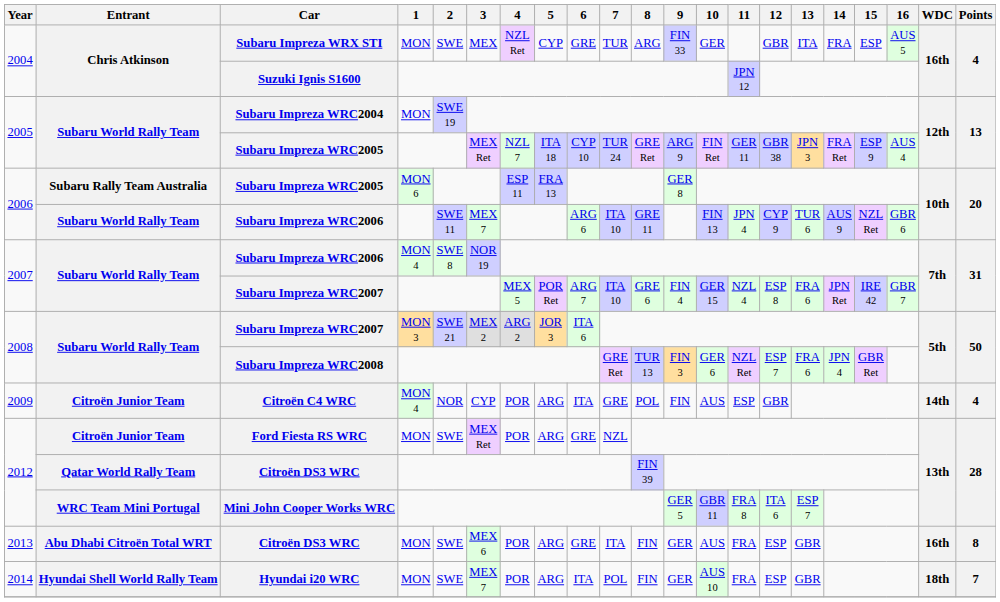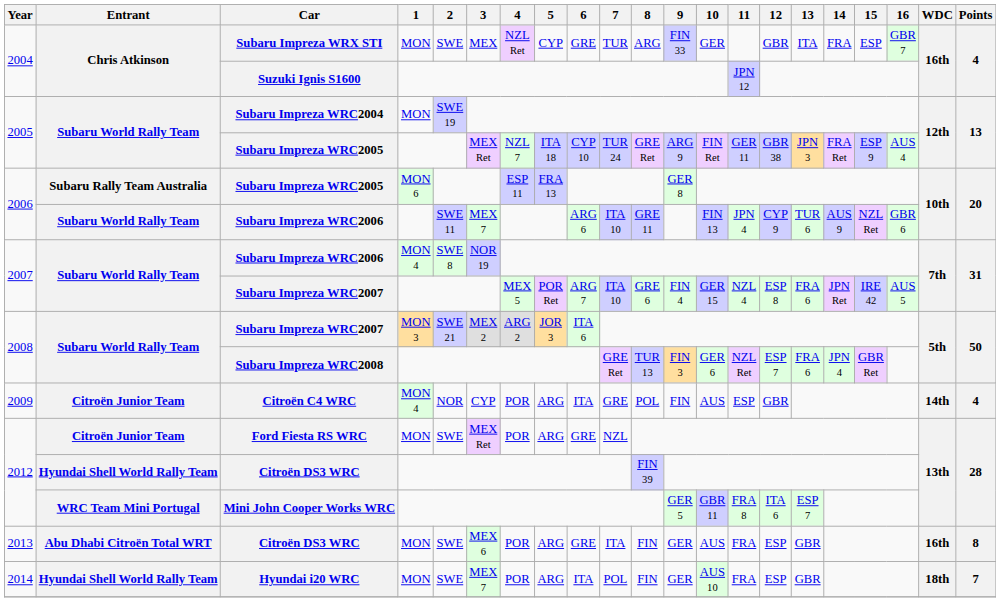 <table class="wikitable" style="text-align:center; font-size:85%">
 <tr>
 <th>Year</th>
 <th>Entrant</th>
 <th>Car</th>
 <th>1</th>
 <th>2</th>
 <th>3</th>
 <th>4</th>
 <th>5</th>
 <th>6</th>
 <th>7</th>
 <th>8</th>
 <th>9</th>
 <th>10</th>
 <th>11</th>
 <th>12</th>
 <th>13</th>
 <th>14</th>
 <th>15</th>
 <th>16</th>
 <th>WDC</th>
 <th>Points</th>
 </tr>
 <tr>
 <td rowspan=2><a href='#'>2004</a></td>
 <th rowspan=2 nowrap>Chris Atkinson</th>
 <th nowrap><a href='#'>Subaru Impreza WRX STI</a></th>
 <td><a href='#'>MON</a></td>
 <td><a href='#'>SWE</a></td>
 <td><a href='#'>MEX</a></td>
 <td style="background:#efcfff;"><a href='#'>NZL</a><br><small>Ret</small></td>
 <td><a href='#'>CYP</a></td>
 <td><a href='#'>GRE</a></td>
 <td><a href='#'>TUR</a></td>
 <td><a href='#'>ARG</a></td>
 <td style="background:#cfcfff;"><a href='#'>FIN</a><br><small>33</small></td>
 <td><a href='#'>GER</a></td>
 <td></td>
 <td><a href='#'>GBR</a></td>
 <td><a href='#'>ITA</a></td>
 <td><a href='#'>FRA</a></td>
 <td><a href='#'>ESP</a></td>
-<td style="background:#dfffdf;"><a href='#'>AUS</a><br><small>5</small></td>
+<td style="background:#dfffdf;"><a href='#'>GBR</a><br><small>7</small></td>
 <th rowspan=2>16th</th>
 <th rowspan=2>4</th>
 </tr>
 <tr>
 <th nowrap><a href='#'>Suzuki Ignis S1600</a></th>
 <td colspan=10></td>
 <td style="background:#cfcfff;"><a href='#'>JPN</a><br><small>12</small></td>
 <td colspan=5></td>
 </tr>
 <tr>
 <td rowspan=2><a href='#'>2005</a></td>
 <th rowspan=2 nowrap><a href='#'>Subaru World Rally Team</a></th>
 <th nowrap><a href='#'>Subaru Impreza WRC</a>2004</th>
 <td><a href='#'>MON</a></td>
 <td style="background:#cfcfff;"><a href='#'>SWE</a><br><small>19</small></td>
 <td colspan=14></td>
 <th rowspan=2>12th</th>
 <th rowspan=2>13</th>
 </tr>
 <tr>
 <th nowrap><a href='#'>Subaru Impreza WRC</a>2005</th>
 <td colspan=2></td>
 <td style="background:#efcfff;"><a href='#'>MEX</a><br><small>Ret</small></td>
 <td style="background:#dfffdf;"><a href='#'>NZL</a><br><small>7</small></td>
 <td style="background:#cfcfff;"><a href='#'>ITA</a><br><small>18</small></td>
 <td style="background:#cfcfff;"><a href='#'>CYP</a><br><small>10</small></td>
 <td style="background:#cfcfff;"><a href='#'>TUR</a><br><small>24</small></td>
 <td style="background:#efcfff;"><a href='#'>GRE</a><br><small>Ret</small></td>
 <td style="background:#cfcfff;"><a href='#'>ARG</a><br><small>9</small></td>
 <td style="background:#efcfff;"><a href='#'>FIN</a><br><small>Ret</small></td>
 <td style="background:#cfcfff;"><a href='#'>GER</a><br><small>11</small></td>
 <td style="background:#cfcfff;"><a href='#'>GBR</a><br><small>38</small></td>
 <td style="background:#ffdf9f;"><a href='#'>JPN</a><br><small>3</small></td>
 <td style="background:#efcfff;"><a href='#'>FRA</a><br><small>Ret</small></td>
 <td style="background:#cfcfff;"><a href='#'>ESP</a><br><small>9</small></td>
 <td style="background:#dfffdf;"><a href='#'>AUS</a><br><small>4</small></td>
 </tr>
 <tr>
 <td rowspan=2><a href='#'>2006</a></td>
 <th nowrap>Subaru Rally Team Australia</th>
 <th nowrap><a href='#'>Subaru Impreza WRC</a>2005</th>
 <td style="background:#dfffdf;"><a href='#'>MON</a><br><small>6</small></td>
 <td colspan=2></td>
 <td style="background:#cfcfff;"><a href='#'>ESP</a><br><small>11</small></td>
 <td style="background:#cfcfff;"><a href='#'>FRA</a><br><small>13</small></td>
 <td colspan=3></td>
 <td style="background:#dfffdf;"><a href='#'>GER</a><br><small>8</small></td>
 <td colspan=7></td>
 <th rowspan=2>10th</th>
 <th rowspan=2>20</th>
 </tr>
 <tr>
 <th nowrap><a href='#'>Subaru World Rally Team</a></th>
 <th nowrap><a href='#'>Subaru Impreza WRC</a>2006</th>
 <td></td>
 <td style="background:#cfcfff;"><a href='#'>SWE</a><br><small>11</small></td>
 <td style="background:#dfffdf;"><a href='#'>MEX</a><br><small>7</small></td>
 <td colspan=2></td>
 <td style="background:#dfffdf;"><a href='#'>ARG</a><br><small>6</small></td>
 <td style="background:#cfcfff;"><a href='#'>ITA</a><br><small>10</small></td>
 <td style="background:#cfcfff;"><a href='#'>GRE</a><br><small>11</small></td>
 <td></td>
 <td style="background:#cfcfff;"><a href='#'>FIN</a><br><small>13</small></td>
 <td style="background:#dfffdf;"><a href='#'>JPN</a><br><small>4</small></td>
 <td style="background:#cfcfff;"><a href='#'>CYP</a><br><small>9</small></td>
 <td style="background:#dfffdf;"><a href='#'>TUR</a><br><small>6</small></td>
 <td style="background:#cfcfff;"><a href='#'>AUS</a><br><small>9</small></td>
 <td style="background:#efcfff;"><a href='#'>NZL</a><br><small>Ret</small></td>
 <td style="background:#dfffdf;"><a href='#'>GBR</a><br><small>6</small></td>
 </tr>
 <tr>
 <td rowspan=2><a href='#'>2007</a></td>
 <th rowspan=2 nowrap><a href='#'>Subaru World Rally Team</a></th>
 <th nowrap><a href='#'>Subaru Impreza WRC</a>2006</th>
 <td style="background:#dfffdf;"><a href='#'>MON</a><br><small>4</small></td>
 <td style="background:#dfffdf;"><a href='#'>SWE</a><br><small>8</small></td>
 <td style="background:#cfcfff;"><a href='#'>NOR</a><br><small>19</small></td>
 <td colspan=13></td>
 <th rowspan=2>7th</th>
 <th rowspan=2>31</th>
 </tr>
 <tr>
 <th nowrap><a href='#'>Subaru Impreza WRC</a>2007</th>
 <td colspan=3></td>
 <td style="background:#dfffdf;"><a href='#'>MEX</a><br><small>5</small></td>
 <td style="background:#efcfff;"><a href='#'>POR</a><br><small>Ret</small></td>
 <td style="background:#dfffdf;"><a href='#'>ARG</a><br><small>7</small></td>
 <td style="background:#cfcfff;"><a href='#'>ITA</a><br><small>10</small></td>
 <td style="background:#dfffdf;"><a href='#'>GRE</a><br><small>6</small></td>
 <td style="background:#dfffdf;"><a href='#'>FIN</a><br><small>4</small></td>
 <td style="background:#cfcfff;"><a href='#'>GER</a><br><small>15</small></td>
 <td style="background:#dfffdf;"><a href='#'>NZL</a><br><small>4</small></td>
 <td style="background:#dfffdf;"><a href='#'>ESP</a><br><small>8</small></td>
 <td style="background:#dfffdf;"><a href='#'>FRA</a><br><small>6</small></td>
 <td style="background:#efcfff;"><a href='#'>JPN</a><br><small>Ret</small></td>
 <td style="background:#cfcfff;"><a href='#'>IRE</a><br><small>42</small></td>
-<td style="background:#dfffdf;"><a href='#'>GBR</a><br><small>7</small></td>
+<td style="background:#dfffdf;"><a href='#'>AUS</a><br><small>5</small></td>
 </tr>
 <tr>
 <td rowspan=2><a href='#'>2008</a></td>
 <th rowspan=2 nowrap><a href='#'>Subaru World Rally Team</a></th>
 <th nowrap><a href='#'>Subaru Impreza WRC</a>2007</th>
 <td style="background:#ffdf9f;"><a href='#'>MON</a><br><small>3</small></td>
 <td style="background:#cfcfff;"><a href='#'>SWE</a><br><small>21</small></td>
 <td style="background:#dfdfdf;"><a href='#'>MEX</a><br><small>2</small></td>
 <td style="background:#dfdfdf;"><a href='#'>ARG</a><br><small>2</small></td>
 <td style="background:#ffdf9f;"><a href='#'>JOR</a><br><small>3</small></td>
 <td style="background:#dfffdf;"><a href='#'>ITA</a><br><small>6</small></td>
 <td colspan=10></td>
 <th rowspan=2>5th</th>
 <th rowspan=2>50</th>
 </tr>
 <tr>
 <th nowrap><a href='#'>Subaru Impreza WRC</a>2008</th>
 <td colspan=6></td>
 <td style="background:#efcfff;"><a href='#'>GRE</a><br><small>Ret</small></td>
 <td style="background:#cfcfff;"><a href='#'>TUR</a><br><small>13</small></td>
 <td style="background:#ffdf9f;"><a href='#'>FIN</a><br><small>3</small></td>
 <td style="background:#dfffdf;"><a href='#'>GER</a><br><small>6</small></td>
 <td style="background:#efcfff;"><a href='#'>NZL</a><br><small>Ret</small></td>
 <td style="background:#dfffdf;"><a href='#'>ESP</a><br><small>7</small></td>
 <td style="background:#dfffdf;"><a href='#'>FRA</a><br><small>6</small></td>
 <td style="background:#dfffdf;"><a href='#'>JPN</a><br><small>4</small></td>
 <td style="background:#efcfff;"><a href='#'>GBR</a><br><small>Ret</small></td>
 <td></td>
 </tr>
 <tr>
 <td><a href='#'>2009</a></td>
 <th nowrap><a href='#'>Citroën Junior Team</a></th>
 <th nowrap><a href='#'>Citroën C4 WRC</a></th>
 <td style="background:#dfffdf;"><a href='#'>MON</a><br><small>4</small></td>
 <td><a href='#'>NOR</a></td>
 <td><a href='#'>CYP</a></td>
 <td><a href='#'>POR</a></td>
 <td><a href='#'>ARG</a></td>
 <td><a href='#'>ITA</a></td>
 <td><a href='#'>GRE</a></td>
 <td><a href='#'>POL</a></td>
 <td><a href='#'>FIN</a></td>
 <td><a href='#'>AUS</a></td>
 <td><a href='#'>ESP</a></td>
 <td><a href='#'>GBR</a></td>
 <td colspan=4></td>
 <th>14th</th>
 <th>4</th>
 </tr>
 <tr>
 <td rowspan=3><a href='#'>2012</a></td>
 <th nowrap><a href='#'>Citroën Junior Team</a></th>
 <th nowrap><a href='#'>Ford Fiesta RS WRC</a></th>
 <td><a href='#'>MON</a></td>
 <td><a href='#'>SWE</a></td>
 <td style="background:#efcfff;"><a href='#'>MEX</a><br><small>Ret</small></td>
 <td><a href='#'>POR</a></td>
 <td><a href='#'>ARG</a></td>
 <td><a href='#'>GRE</a></td>
 <td><a href='#'>NZL</a></td>
 <td colspan=9></td>
 <th rowspan=3>13th</th>
 <th rowspan=3>28</th>
 </tr>
 <tr>
-<th nowrap><a href='#'>Qatar World Rally Team</a></th>
+<th nowrap><a href='#'>Hyundai Shell World Rally Team</a></th>
 <th nowrap><a href='#'>Citroën DS3 WRC</a></th>
 <td colspan=7></td>
 <td style="background:#cfcfff;"><a href='#'>FIN</a><br><small>39</small></td>
 <td colspan=8></td>
 </tr>
 <tr>
 <th nowrap><a href='#'>WRC Team Mini Portugal</a></th>
 <th nowrap><a href='#'>Mini John Cooper Works WRC</a></th>
 <td colspan=8></td>
 <td style="background:#dfffdf;"><a href='#'>GER</a><br><small>5</small></td>
 <td style="background:#cfcfff;"><a href='#'>GBR</a><br><small>11</small></td>
 <td style="background:#dfffdf;"><a href='#'>FRA</a><br><small>8</small></td>
 <td style="background:#dfffdf;"><a href='#'>ITA</a><br><small>6</small></td>
 <td style="background:#dfffdf;"><a href='#'>ESP</a><br><small>7</small></td>
 <td colspan=3></td>
 </tr>
 <tr>
 <td><a href='#'>2013</a></td>
 <th nowrap><a href='#'>Abu Dhabi Citroën Total WRT</a></th>
 <th nowrap><a href='#'>Citroën DS3 WRC</a></th>
 <td><a href='#'>MON</a></td>
 <td><a href='#'>SWE</a></td>
 <td style="background:#DFFFDF;"><a href='#'>MEX</a><br><small>6</small></td>
 <td><a href='#'>POR</a></td>
 <td><a href='#'>ARG</a></td>
 <td><a href='#'>GRE</a></td>
 <td><a href='#'>ITA</a></td>
 <td><a href='#'>FIN</a></td>
 <td><a href='#'>GER</a></td>
 <td><a href='#'>AUS</a></td>
 <td><a href='#'>FRA</a></td>
 <td><a href='#'>ESP</a></td>
 <td><a href='#'>GBR</a></td>
 <td colspan=3></td>
 <th>16th</th>
 <th>8</th>
 </tr>
 <tr>
 <td><a href='#'>2014</a></td>
 <th nowrap><a href='#'>Hyundai Shell World Rally Team</a></th>
 <th nowrap><a href='#'>Hyundai i20 WRC</a></th>
 <td><a href='#'>MON</a></td>
 <td><a href='#'>SWE</a></td>
 <td style="background:#DFFFDF;"><a href='#'>MEX</a><br><small>7</small></td>
 <td><a href='#'>POR</a></td>
 <td><a href='#'>ARG</a></td>
 <td><a href='#'>ITA</a></td>
 <td><a href='#'>POL</a></td>
 <td><a href='#'>FIN</a></td>
 <td><a href='#'>GER</a></td>
 <td style="background:#DFFFDF;"><a href='#'>AUS</a><br><small>10</small></td>
 <td><a href='#'>FRA</a></td>
 <td><a href='#'>ESP</a></td>
 <td><a href='#'>GBR</a></td>
 <td colspan=3></td>
 <th>18th</th>
 <th>7</th>
 </tr>
 <tr>
 </tr>
 </table>
